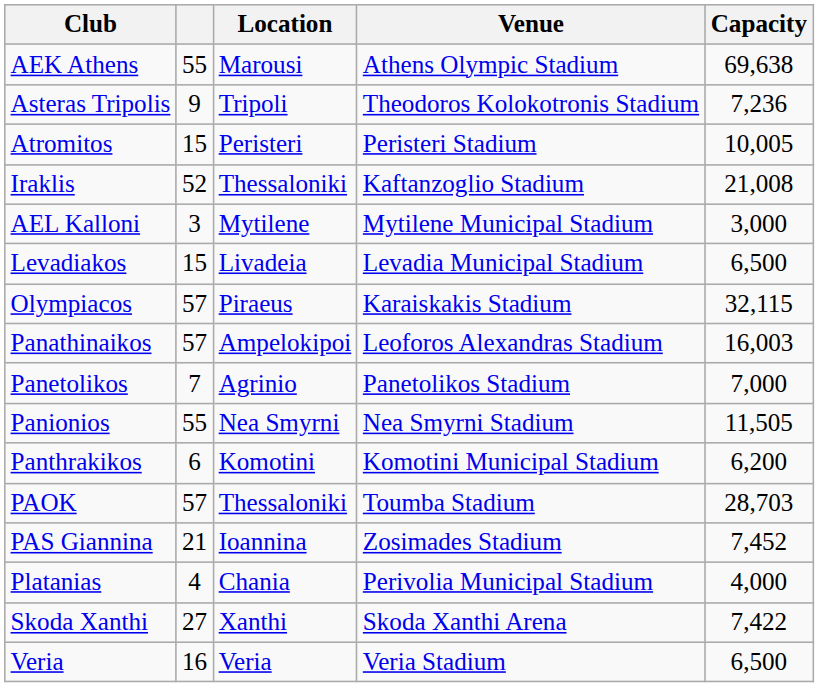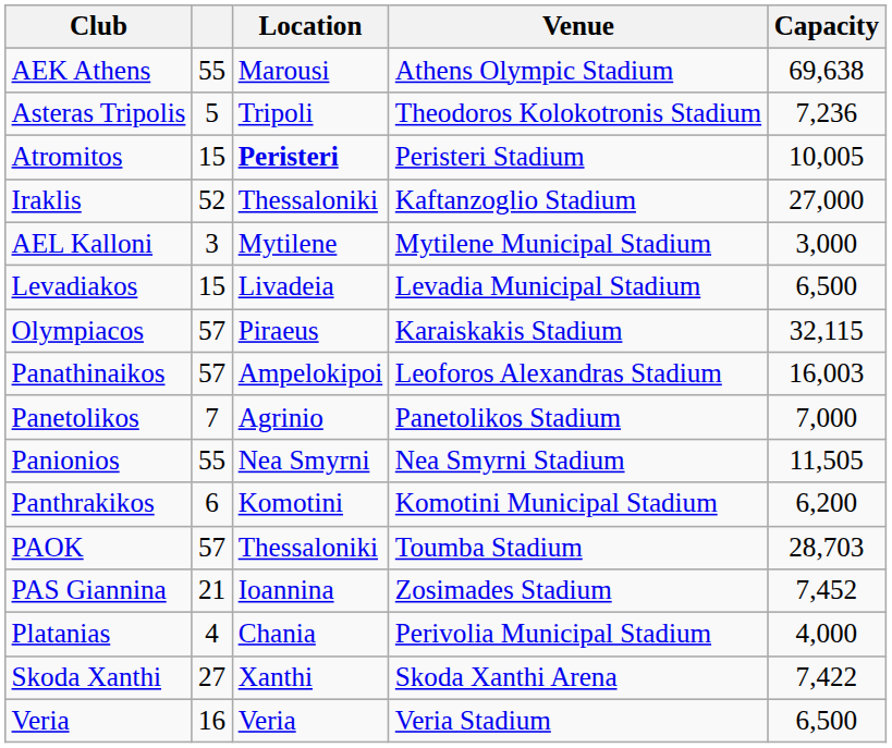 <table class="wikitable sortable">
 <tr>
 <th>Club</th>
 <th></th>
 <th>Location</th>
 <th>Venue</th>
 <th>Capacity</th>
 </tr>
 <tr>
 <td align=left><a href='#'>AEK Athens</a></td>
 <td align=center>55</td>
 <td><a href='#'>Marousi</a></td>
 <td><a href='#'>Athens Olympic Stadium</a></td>
 <td align=center>69,638</td>
 </tr>
 <tr>
 <td align=left><a href='#'>Asteras Tripolis</a></td>
-<td align=center>9</td>
+<td align=center>5</td>
 <td><a href='#'>Tripoli</a></td>
 <td><a href='#'>Theodoros Kolokotronis Stadium</a></td>
 <td align=center>7,236</td>
 </tr>
 <tr>
 <td align=left><a href='#'>Atromitos</a></td>
 <td align=center>15</td>
-<td><a href='#'>Peristeri</a></td>
+<td><strong><a href='#'>Peristeri</a></strong></td>
 <td><a href='#'>Peristeri Stadium</a></td>
 <td align=center>10,005</td>
 </tr>
 <tr>
 <td align=left><a href='#'>Iraklis</a></td>
 <td align=center>52</td>
 <td><a href='#'>Thessaloniki</a></td>
 <td><a href='#'>Kaftanzoglio Stadium</a></td>
-<td align=center>21,008</td>
+<td align=center>27,000</td>
 </tr>
 <tr>
 <td align=left><a href='#'>AEL Kalloni</a></td>
 <td align=center>3</td>
 <td><a href='#'>Mytilene</a></td>
 <td><a href='#'>Mytilene Municipal Stadium</a></td>
 <td align=center>3,000</td>
 </tr>
 <tr>
 <td align=left><a href='#'>Levadiakos</a></td>
 <td align=center>15</td>
 <td><a href='#'>Livadeia</a></td>
 <td><a href='#'>Levadia Municipal Stadium</a></td>
 <td align=center>6,500</td>
 </tr>
 <tr>
 <td align=left><a href='#'>Olympiacos</a></td>
 <td align=center>57</td>
 <td><a href='#'>Piraeus</a></td>
 <td><a href='#'>Karaiskakis Stadium</a></td>
 <td align=center>32,115</td>
 </tr>
 <tr>
 <td align=left><a href='#'>Panathinaikos</a></td>
 <td align=center>57</td>
 <td><a href='#'>Ampelokipoi</a></td>
 <td><a href='#'>Leoforos Alexandras Stadium</a></td>
 <td align=center>16,003</td>
 </tr>
 <tr>
 <td align=left><a href='#'>Panetolikos</a></td>
 <td align=center>7</td>
 <td><a href='#'>Agrinio</a></td>
 <td><a href='#'>Panetolikos Stadium</a></td>
 <td align=center>7,000</td>
 </tr>
 <tr>
 <td align=left><a href='#'>Panionios</a></td>
 <td align=center>55</td>
 <td><a href='#'>Nea Smyrni</a></td>
 <td><a href='#'>Nea Smyrni Stadium</a></td>
 <td align=center>11,505</td>
 </tr>
 <tr>
 <td align=left><a href='#'>Panthrakikos</a></td>
 <td align=center>6</td>
 <td><a href='#'>Komotini</a></td>
 <td><a href='#'>Komotini Municipal Stadium</a></td>
 <td align=center>6,200</td>
 </tr>
 <tr>
 <td align=left><a href='#'>PAOK</a></td>
 <td align=center>57</td>
 <td><a href='#'>Thessaloniki</a></td>
 <td><a href='#'>Toumba Stadium</a></td>
 <td align=center>28,703</td>
 </tr>
 <tr>
 <td align=left><a href='#'>PAS Giannina</a></td>
 <td align=center>21</td>
 <td><a href='#'>Ioannina</a></td>
 <td><a href='#'>Zosimades Stadium</a></td>
 <td align=center>7,452</td>
 </tr>
 <tr>
 <td align=left><a href='#'>Platanias</a></td>
 <td align=center>4</td>
 <td><a href='#'>Chania</a></td>
 <td><a href='#'>Perivolia Municipal Stadium</a></td>
 <td align=center>4,000</td>
 </tr>
 <tr>
 <td align=left><a href='#'>Skoda Xanthi</a></td>
 <td align=center>27</td>
 <td><a href='#'>Xanthi</a></td>
 <td><a href='#'>Skoda Xanthi Arena</a></td>
 <td align=center>7,422</td>
 </tr>
 <tr>
 <td align=left><a href='#'>Veria</a></td>
 <td align=center>16</td>
 <td><a href='#'>Veria</a></td>
 <td><a href='#'>Veria Stadium</a></td>
 <td align=center>6,500</td>
 </tr>
 </table>
